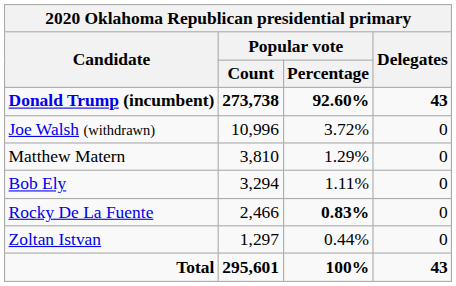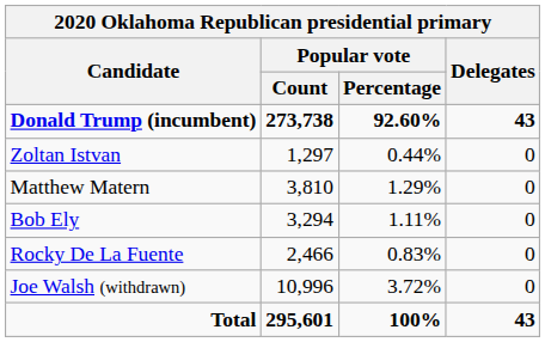 <table class="wikitable">
 <tr>
 <th colspan="4">2020 Oklahoma Republican presidential primary</th>
 </tr>
 <tr>
 <th rowspan="2">Candidate</th>
 <th colspan="2">Popular vote</th>
 <th rowspan="2">Delegates</th>
 </tr>
 <tr>
 <th>Count</th>
 <th>Percentage</th>
 </tr>
 <tr align="right" >
 <td style="text-align:left;"> <strong><a href='#'>Donald Trump</a> (incumbent)</strong></td>
 <td><strong>273,738</strong></td>
 <td><strong>92.60%</strong></td>
 <td><strong>43</strong></td>
 </tr>
 <tr style="text-align:right;">
-<td style="text-align:left;"><a href='#'>Joe Walsh</a>  <small>(withdrawn)</small></td>
-<td>10,996</td>
-<td>3.72%</td>
+<td style="text-align:left;"><a href='#'>Zoltan Istvan</a></td>
+<td>1,297</td>
+<td>0.44%</td>
 <td>0</td>
 </tr>
 <tr style="text-align:right;">
 <td style="text-align:left;">Matthew Matern</td>
 <td>3,810</td>
 <td>1.29%</td>
 <td>0</td>
 </tr>
 <tr style="text-align:right;">
 <td style="text-align:left;"><a href='#'>Bob Ely</a></td>
 <td>3,294</td>
 <td>1.11%</td>
 <td>0</td>
 </tr>
 <tr style="text-align:right;">
 <td style="text-align:left;"><a href='#'>Rocky De La Fuente</a></td>
 <td>2,466</td>
-<td><strong>0.83%</strong></td>
+<td>0.83%</td>
 <td>0</td>
 </tr>
 <tr style="text-align:right;">
-<td style="text-align:left;"><a href='#'>Zoltan Istvan</a></td>
-<td>1,297</td>
-<td>0.44%</td>
+<td style="text-align:left;"><a href='#'>Joe Walsh</a>  <small>(withdrawn)</small></td>
+<td>10,996</td>
+<td>3.72%</td>
 <td>0</td>
 </tr>
 <tr style="text-align:right;">
 <td><strong>Total</strong></td>
 <td><strong>295,601</strong></td>
 <td><strong>100%</strong></td>
 <td><strong>43</strong></td>
 </tr>
 </table>
